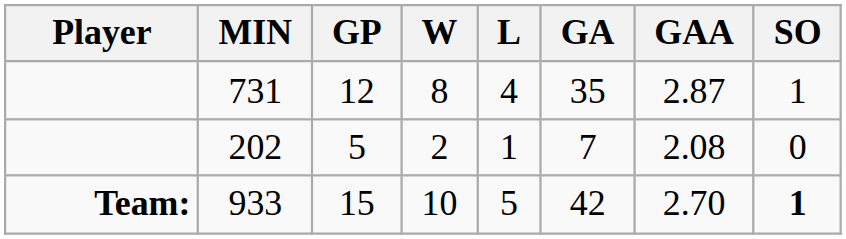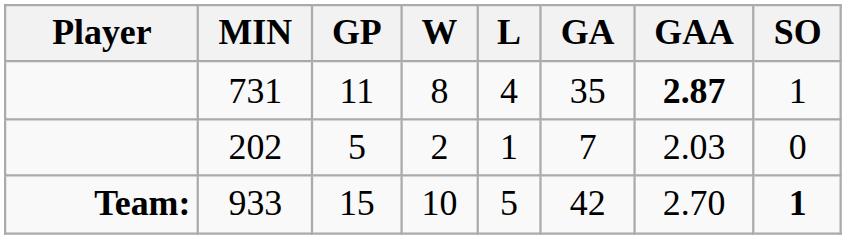 <table class="wikitable sortable" width="60%">
 <tr>
 <th bgcolor="#DDDDFF" width="10%">Player</th>
 <th width="3%" bgcolor="#DDDDFF" title="Minutes played">MIN</th>
 <th width="3%" bgcolor="#DDDDFF" title="Games played in">GP</th>
 <th width="3%" bgcolor="#DDDDFF" title="Wins">W</th>
 <th width="3%" bgcolor="#DDDDFF"title="Losses">L</th>
 <th width="3%" bgcolor="#DDDDFF" title="Goals against">GA</th>
 <th width="3%" bgcolor="#DDDDFF" title="Goals against average">GAA</th>
 <th width="3%" bgcolor="#DDDDFF" title="Shut-outs">SO</th>
 </tr>
 <tr align="center">
 <td align="right"></td>
 <td>731</td>
-<td>12</td>
+<td>11</td>
 <td>8</td>
 <td>4</td>
 <td>35</td>
-<td>2.87</td>
+<td><strong>2.87</strong></td>
 <td>1</td>
 </tr>
 <tr align="center">
 <td align="right"></td>
 <td>202</td>
 <td>5</td>
 <td>2</td>
 <td>1</td>
 <td>7</td>
-<td>2.08</td>
+<td>2.03</td>
 <td>0</td>
 </tr>
 <tr align="center">
 <td align="right"><strong>Team:</strong></td>
 <td>933</td>
 <td>15</td>
 <td>10</td>
 <td>5</td>
 <td>42</td>
 <td>2.70</td>
 <td><strong>1</strong></td>
 </tr>
 </table>
